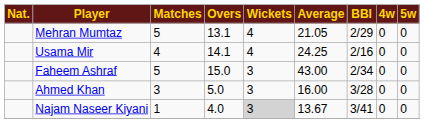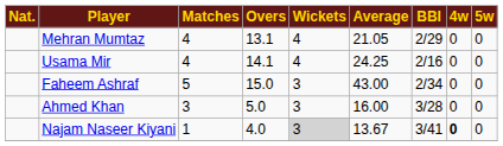 <table class="wikitable sortable" style="font-size:100%">
 <tr>
 <th style="text-align:center; background:#601615; color:gold;">Nat.</th>
 <th style="text-align:center; background:#601615; color:gold;">Player</th>
 <th style="text-align:center; background:#601615; color:gold;">Matches</th>
 <th style="text-align:center; background:#601615; color:gold;">Overs</th>
 <th style="text-align:center; background:#601615; color:gold;">Wickets</th>
 <th style="text-align:center; background:#601615; color:gold;">Average</th>
 <th style="text-align:center; background:#601615; color:gold;">BBI</th>
 <th style="text-align:center; background:#601615; color:gold;">4w</th>
 <th style="text-align:center; background:#601615; color:gold;">5w</th>
 </tr>
 <tr>
 <td></td>
 <td><a href='#'>Mehran Mumtaz</a></td>
-<td>5</td>
+<td>4</td>
 <td>13.1</td>
 <td>4</td>
 <td>21.05</td>
 <td>2/29</td>
 <td>0</td>
 <td>0</td>
 </tr>
 <tr>
 <td></td>
 <td><a href='#'>Usama Mir</a></td>
 <td>4</td>
 <td>14.1</td>
 <td>4</td>
 <td>24.25</td>
 <td>2/16</td>
 <td>0</td>
 <td>0</td>
 </tr>
 <tr>
 <td></td>
 <td><a href='#'>Faheem Ashraf</a></td>
 <td>5</td>
 <td>15.0</td>
 <td>3</td>
 <td>43.00</td>
 <td>2/34</td>
 <td>0</td>
 <td>0</td>
 </tr>
 <tr>
 <td></td>
 <td><a href='#'>Ahmed Khan</a></td>
 <td>3</td>
 <td>5.0</td>
 <td>3</td>
 <td>16.00</td>
 <td>3/28</td>
 <td>0</td>
 <td>0</td>
 </tr>
 <tr>
 <td></td>
 <td><a href='#'>Najam Naseer Kiyani</a></td>
 <td>1</td>
 <td>4.0</td>
 <td style="background: lightgrey;">3</td>
 <td>13.67</td>
 <td>3/41</td>
-<td>0</td>
+<td><strong>0</strong></td>
 <td>0</td>
 </tr>
 <tr>
 </tr>
 </table>
